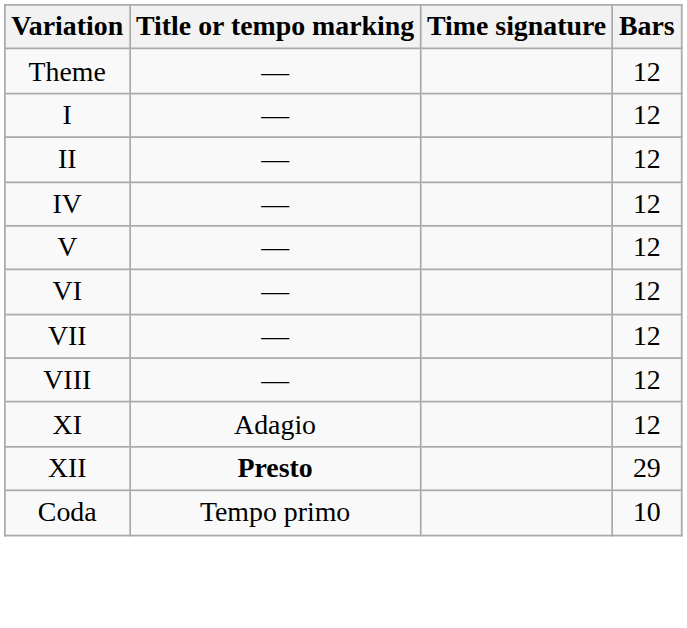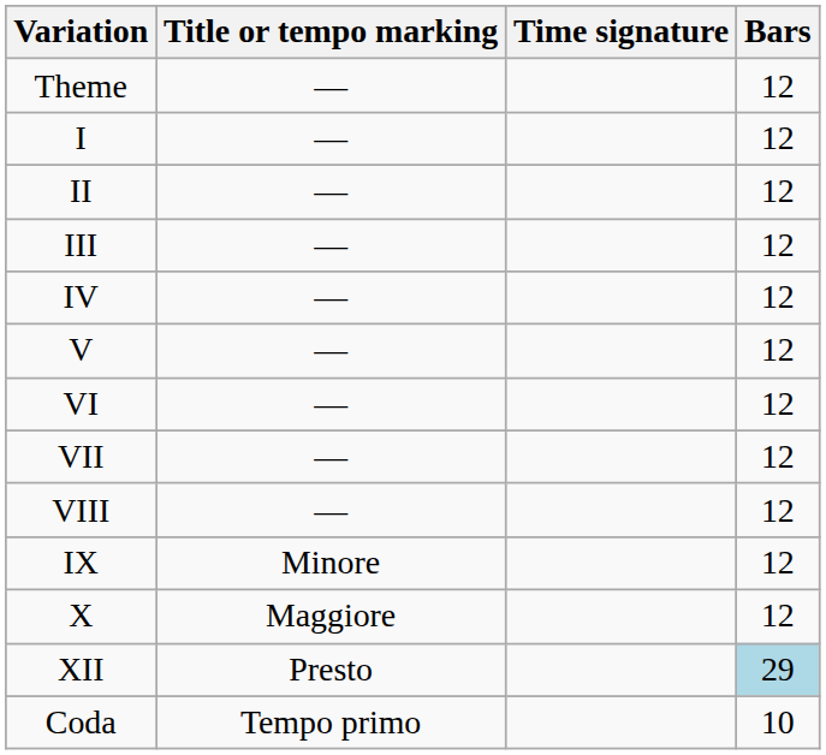 <table class="wikitable" style="text-align:center">
 <tr>
 <th>Variation</th>
 <th>Title or tempo marking</th>
 <th>Time signature</th>
 <th>Bars</th>
 </tr>
 <tr>
 <td>Theme</td>
 <td>—</td>
 <td></td>
 <td>12</td>
 </tr>
 <tr>
 <td>I</td>
 <td>—</td>
 <td></td>
 <td>12</td>
 </tr>
 <tr>
 <td>II</td>
+<td>—</td>
+<td></td>
+<td>12</td>
+</tr>
+<tr>
+<td>III</td>
 <td>—</td>
 <td></td>
 <td>12</td>
 </tr>
 <tr>
 <td>IV</td>
 <td>—</td>
 <td></td>
 <td>12</td>
 </tr>
 <tr>
 <td>V</td>
 <td>—</td>
 <td></td>
 <td>12</td>
 </tr>
 <tr>
 <td>VI</td>
 <td>—</td>
 <td></td>
 <td>12</td>
 </tr>
 <tr>
 <td>VII</td>
 <td>—</td>
 <td></td>
 <td>12</td>
 </tr>
 <tr>
 <td>VIII</td>
 <td>—</td>
 <td></td>
 <td>12</td>
 </tr>
 <tr>
-<td>XI</td>
-<td>Adagio</td>
+<td>IX</td>
+<td>Minore</td>
+<td></td>
+<td>12</td>
+</tr>
+<tr>
+<td>X</td>
+<td>Maggiore</td>
 <td></td>
 <td>12</td>
 </tr>
 <tr>
 <td>XII</td>
-<td><strong>Presto</strong></td>
+<td>Presto</td>
 <td></td>
-<td>29</td>
+<td style="background: lightblue;">29</td>
 </tr>
 <tr>
 <td>Coda</td>
 <td>Tempo primo</td>
 <td></td>
 <td>10</td>
 </tr>
 </table>
